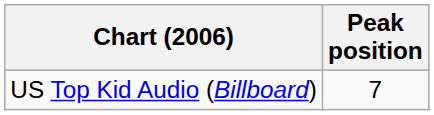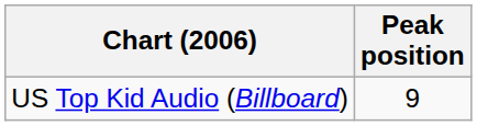 <table class="wikitable">
 <tr>
 <th>Chart (2006)</th>
 <th>Peak<br>position</th>
 </tr>
 <tr>
 <td>US <a href='#'>Top Kid Audio</a> (<em><a href='#'>Billboard</a></em>)</td>
-<td align=center>7</td>
+<td align=center>9</td>
 </tr>
 </table>
